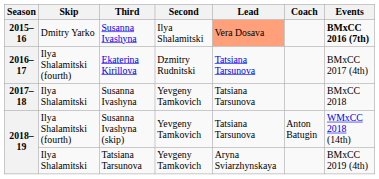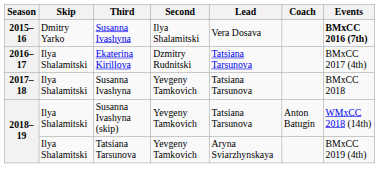 <table class="wikitable">
 <tr>
 <th scope="col">Season</th>
 <th scope="col">Skip</th>
 <th scope="col">Third</th>
 <th scope="col">Second</th>
 <th scope="col">Lead</th>
 <th scope="col">Coach</th>
 <th scope="col">Events</th>
 </tr>
 <tr>
 <th scope="row">2015–16</th>
 <td>Dmitry Yarko</td>
 <td><a href='#'>Susanna Ivashyna</a></td>
 <td>Ilya Shalamitski</td>
-<td style="background: lightsalmon;">Vera Dosava</td>
+<td>Vera Dosava</td>
 <td></td>
 <td><strong>BMxCC 2016 (7th)</strong></td>
 </tr>
 <tr>
 <th scope="row">2016–17</th>
-<td>Ilya Shalamitski (fourth)</td>
+<td>Ilya Shalamitski</td>
 <td><a href='#'>Ekaterina Kirillova</a></td>
 <td>Dzmitry Rudnitski</td>
 <td><a href='#'>Tatsiana Tarsunova</a></td>
 <td></td>
 <td>BMxCC 2017 (4th)</td>
 </tr>
 <tr>
 <th scope="row">2017–18</th>
 <td>Ilya Shalamitski</td>
 <td>Susanna Ivashyna</td>
 <td>Yevgeny Tamkovich</td>
 <td>Tatsiana Tarsunova</td>
 <td></td>
 <td>BMxCC 2018 </td>
 </tr>
 <tr>
 <th scope="row" rowspan=2>2018–19</th>
-<td>Ilya Shalamitski (fourth)</td>
+<td>Ilya Shalamitski</td>
 <td>Susanna Ivashyna (skip)</td>
 <td>Yevgeny Tamkovich</td>
 <td>Tatsiana Tarsunova</td>
 <td>Anton Batugin</td>
 <td><a href='#'>WMxCC 2018</a> (14th)</td>
 </tr>
 <tr>
 <td>Ilya Shalamitski</td>
 <td>Tatsiana Tarsunova</td>
 <td>Yevgeny Tamkovich</td>
 <td>Aryna Sviarzhynskaya</td>
 <td></td>
 <td>BMxCC 2019 (4th)</td>
 </tr>
 </table>
